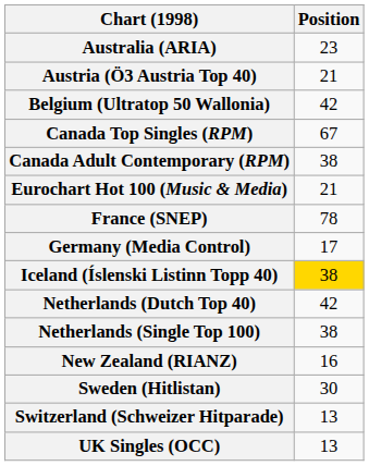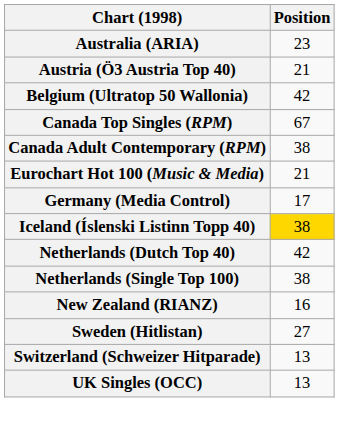 <table class="wikitable plainrowheaders sortable" style="text-align:center">
 <tr>
 <th scope="col">Chart (1998)</th>
 <th scope="col">Position</th>
 </tr>
 <tr>
 <th scope="row">Australia (ARIA)</th>
 <td>23</td>
 </tr>
 <tr>
 <th scope="row">Austria (Ö3 Austria Top 40)</th>
 <td>21</td>
 </tr>
 <tr>
 <th scope="row">Belgium (Ultratop 50 Wallonia)</th>
 <td>42</td>
 </tr>
 <tr>
 <th scope="row">Canada Top Singles (<em>RPM</em>)</th>
 <td>67</td>
 </tr>
 <tr>
 <th scope="row">Canada Adult Contemporary (<em>RPM</em>)</th>
 <td>38</td>
 </tr>
 <tr>
 <th scope="row">Eurochart Hot 100 (<em>Music & Media</em>)</th>
 <td>21</td>
 </tr>
 <tr>
-<th scope="row">France (SNEP)</th>
-<td>78</td>
-</tr>
-<tr>
 <th scope="row">Germany (Media Control)</th>
 <td>17</td>
 </tr>
 <tr>
 <th scope="row">Iceland (Íslenski Listinn Topp 40)</th>
 <td style="background: gold;">38</td>
 </tr>
 <tr>
 <th scope="row">Netherlands (Dutch Top 40)</th>
 <td>42</td>
 </tr>
 <tr>
 <th scope="row">Netherlands (Single Top 100)</th>
 <td>38</td>
 </tr>
 <tr>
 <th scope="row">New Zealand (RIANZ)</th>
 <td>16</td>
 </tr>
 <tr>
 <th scope="row">Sweden (Hitlistan)</th>
-<td>30</td>
+<td>27</td>
 </tr>
 <tr>
 <th scope="row">Switzerland (Schweizer Hitparade)</th>
 <td>13</td>
 </tr>
 <tr>
 <th scope="row">UK Singles (OCC)</th>
 <td>13</td>
 </tr>
 </table>
